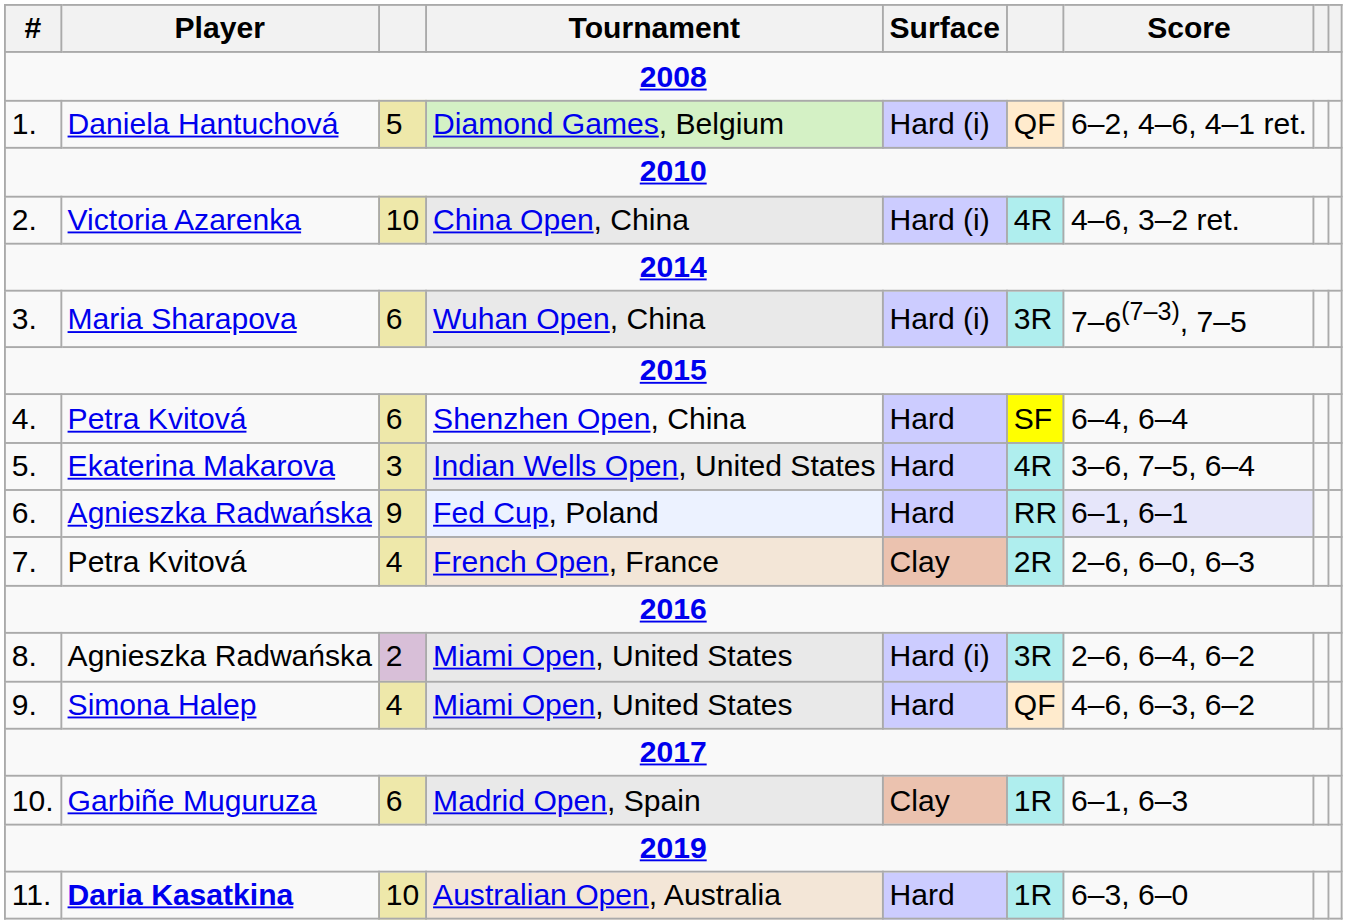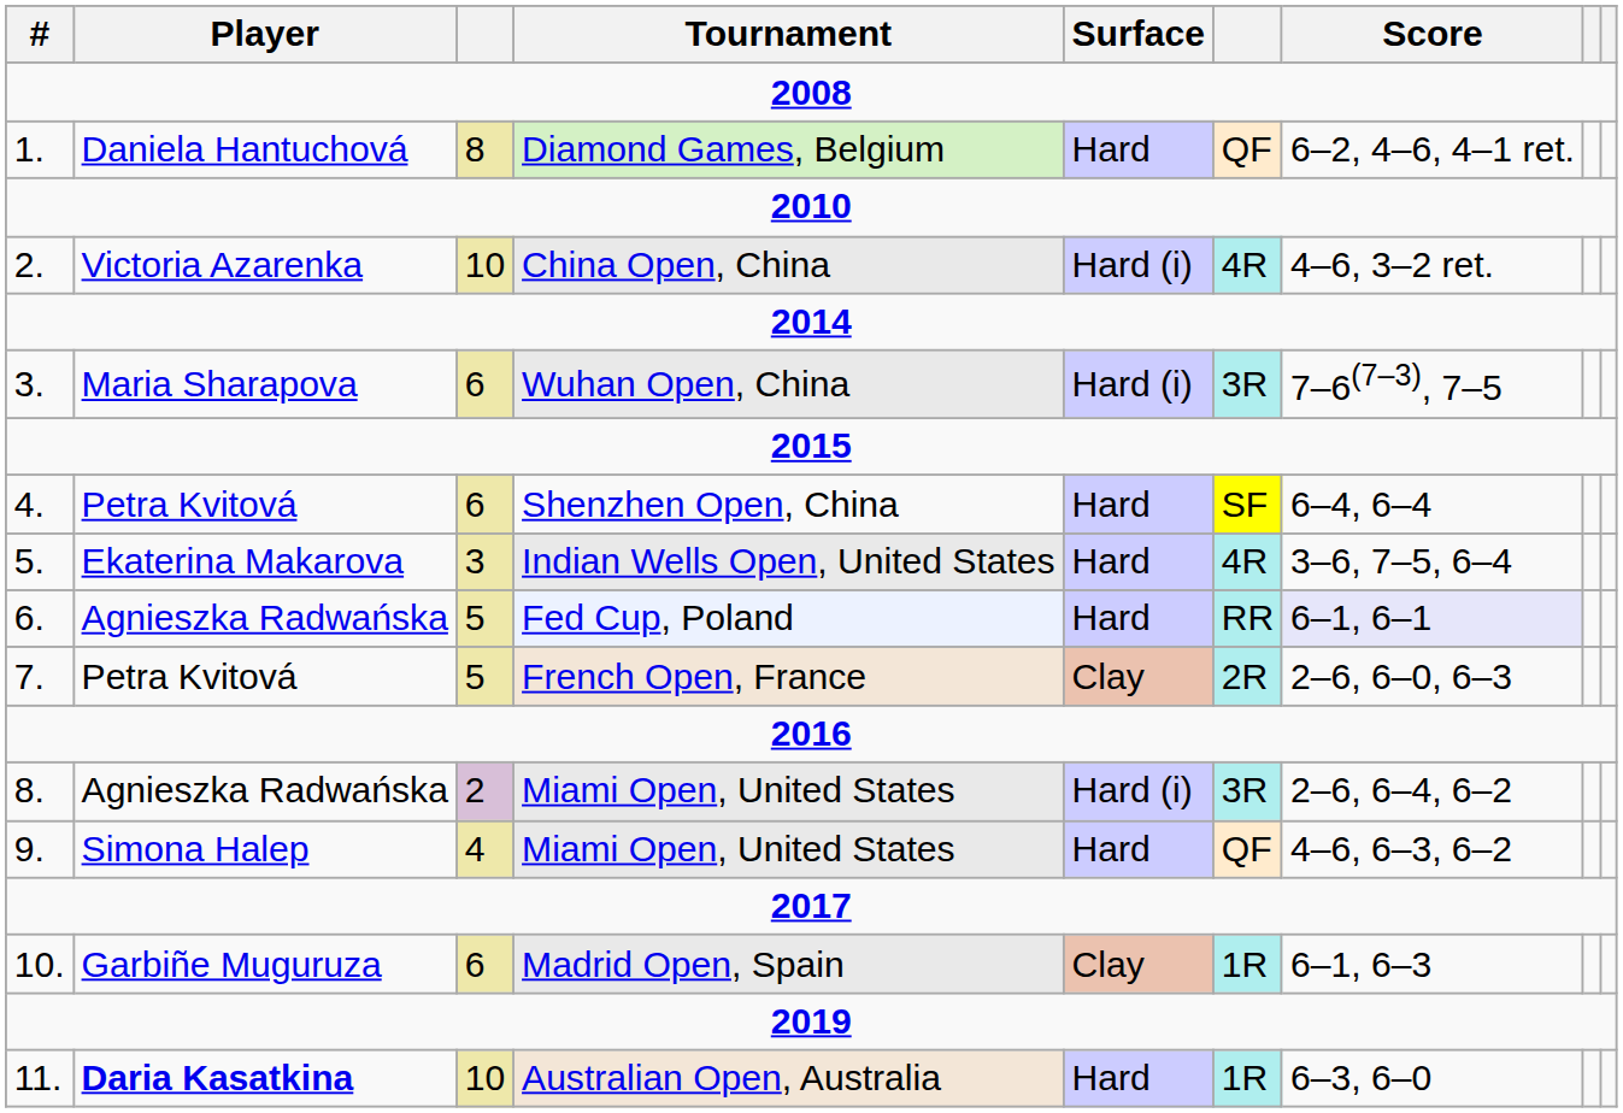 <table class="wikitable sortable">
 <tr>
 <th class="unsortable">#</th>
 <th>Player</th>
 <th></th>
 <th>Tournament</th>
 <th>Surface</th>
 <th class="unsortable"></th>
 <th class="unsortable">Score</th>
 <th class="unsortable"></th>
 <th class="unsortable"></th>
 </tr>
 <tr>
 <td colspan=9 style=text-align:center><strong><a href='#'>2008</a></strong></td>
 </tr>
 <tr>
 <td>1.</td>
 <td> <a href='#'>Daniela Hantuchová</a></td>
-<td bgcolor=EEE8AA>5</td>
+<td bgcolor=EEE8AA>8</td>
 <td bgcolor=d4f1c5><a href='#'>Diamond Games</a>, Belgium</td>
-<td style=background:#ccf>Hard (i)</td>
+<td style=background:#ccf>Hard</td>
 <td bgcolor=ffebcd>QF</td>
 <td>6–2, 4–6, 4–1 ret.</td>
 <td></td>
 <td></td>
 </tr>
 <tr>
 <td colspan=9 style=text-align:center><strong><a href='#'>2010</a></strong></td>
 </tr>
 <tr>
 <td>2.</td>
 <td> <a href='#'>Victoria Azarenka</a></td>
 <td bgcolor=EEE8AA>10</td>
 <td bgcolor=e9e9e9><a href='#'>China Open</a>, China</td>
 <td style=background:#ccf>Hard (i)</td>
 <td bgcolor=afeeee>4R</td>
 <td>4–6, 3–2 ret.</td>
 <td></td>
 <td></td>
 </tr>
 <tr>
 <td colspan=9 style=text-align:center><strong><a href='#'>2014</a></strong></td>
 </tr>
 <tr>
 <td>3.</td>
 <td> <a href='#'>Maria Sharapova</a></td>
 <td bgcolor=EEE8AA>6</td>
 <td bgcolor=e9e9e9><a href='#'>Wuhan Open</a>, China</td>
 <td style=background:#ccf>Hard (i)</td>
 <td bgcolor=afeeee>3R</td>
 <td>7–6<sup>(7–3)</sup>, 7–5</td>
 <td></td>
 <td></td>
 </tr>
 <tr>
 <td colspan=9 style=text-align:center><strong><a href='#'>2015</a></strong></td>
 </tr>
 <tr>
 <td>4.</td>
 <td> <a href='#'>Petra Kvitová</a></td>
 <td bgcolor=EEE8AA>6</td>
 <td><a href='#'>Shenzhen Open</a>, China</td>
 <td style=background:#ccf>Hard</td>
 <td style=background:yellow>SF</td>
 <td>6–4, 6–4</td>
 <td></td>
 <td></td>
 </tr>
 <tr>
 <td>5.</td>
 <td> <a href='#'>Ekaterina Makarova</a></td>
 <td bgcolor=EEE8AA>3</td>
 <td bgcolor=e9e9e9><a href='#'>Indian Wells Open</a>, United States</td>
 <td style=background:#ccf>Hard</td>
 <td bgcolor=afeeee>4R</td>
 <td>3–6, 7–5, 6–4</td>
 <td></td>
 <td></td>
 </tr>
 <tr>
 <td>6.</td>
 <td> <a href='#'>Agnieszka Radwańska</a></td>
-<td style=background:#eee8aa>9</td>
+<td style=background:#eee8aa>5</td>
 <td style=background:#ecf2ff><a href='#'>Fed Cup</a>, Poland</td>
 <td style=background:#ccf>Hard</td>
 <td style=background:#afeeee>RR</td>
 <td style="background: lavender;">6–1, 6–1</td>
 <td></td>
 <td></td>
 </tr>
 <tr>
 <td>7.</td>
 <td> Petra Kvitová</td>
-<td bgcolor=EEE8AA>4</td>
+<td bgcolor=EEE8AA>5</td>
 <td bgcolor=f3e6d7><a href='#'>French Open</a>, France</td>
 <td bgcolor=EBC2AF>Clay</td>
 <td bgcolor=afeeee>2R</td>
 <td>2–6, 6–0, 6–3</td>
 <td></td>
 <td></td>
 </tr>
 <tr>
 <td colspan=9 style=text-align:center><strong><a href='#'>2016</a></strong></td>
 </tr>
 <tr>
 <td>8.</td>
 <td> Agnieszka Radwańska</td>
 <td style=background:thistle>2</td>
 <td bgcolor=e9e9e9><a href='#'>Miami Open</a>, United States</td>
 <td style=background:#ccf>Hard (i)</td>
 <td bgcolor=afeeee>3R</td>
 <td>2–6, 6–4, 6–2</td>
 <td></td>
 <td></td>
 </tr>
 <tr>
 <td>9.</td>
 <td> <a href='#'>Simona Halep</a></td>
 <td bgcolor=EEE8AA>4</td>
 <td bgcolor=e9e9e9><a href='#'>Miami Open</a>, United States</td>
 <td style=background:#ccf>Hard</td>
 <td bgcolor=ffebcd>QF</td>
 <td>4–6, 6–3, 6–2</td>
 <td></td>
 <td></td>
 </tr>
 <tr>
 <td colspan=9 style=text-align:center><strong><a href='#'>2017</a></strong></td>
 </tr>
 <tr>
 <td>10.</td>
 <td> <a href='#'>Garbiñe Muguruza</a></td>
 <td bgcolor=EEE8AA>6</td>
 <td bgcolor=e9e9e9><a href='#'>Madrid Open</a>, Spain</td>
 <td bgcolor=EBC2AF>Clay</td>
 <td bgcolor=afeeee>1R</td>
 <td>6–1, 6–3</td>
 <td></td>
 <td></td>
 </tr>
 <tr>
 <td colspan=9 style=text-align:center><strong><a href='#'>2019</a></strong></td>
 </tr>
 <tr>
 <td>11.</td>
 <td><strong> <a href='#'>Daria Kasatkina</a></strong></td>
 <td bgcolor=EEE8AA>10</td>
 <td bgcolor=f3e6d7><a href='#'>Australian Open</a>, Australia</td>
 <td style=background:#ccf>Hard</td>
 <td bgcolor=afeeee>1R</td>
 <td>6–3, 6–0</td>
 <td></td>
 <td></td>
 </tr>
 </table>
